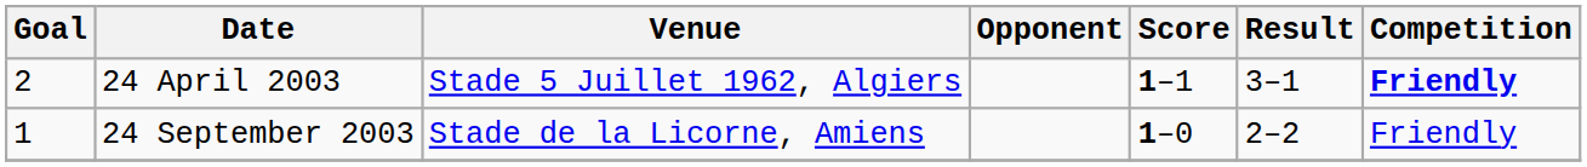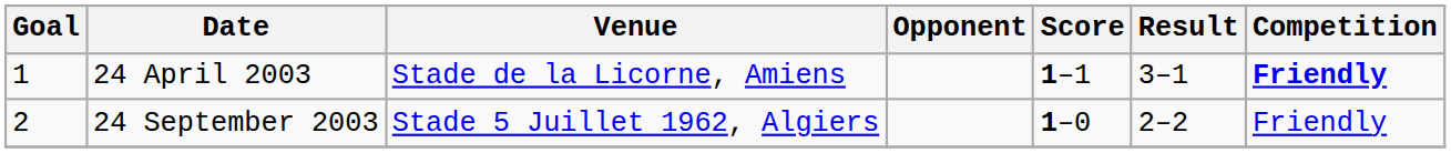 <table class="wikitable" style=font-size:90%>
 <tr>
 <th>Goal</th>
 <th>Date</th>
 <th>Venue</th>
 <th>Opponent</th>
 <th>Score</th>
 <th>Result</th>
 <th>Competition</th>
 </tr>
 <tr>
-<td>2</td>
+<td>1</td>
 <td>24 April 2003</td>
-<td><a href='#'>Stade 5 Juillet 1962</a>, <a href='#'>Algiers</a></td>
+<td><a href='#'>Stade de la Licorne</a>, <a href='#'>Amiens</a></td>
 <td></td>
 <td><strong>1</strong>–1</td>
 <td>3–1</td>
 <td><strong><a href='#'>Friendly</a></strong></td>
 </tr>
 <tr>
-<td>1</td>
+<td>2</td>
 <td>24 September 2003</td>
-<td><a href='#'>Stade de la Licorne</a>, <a href='#'>Amiens</a></td>
+<td><a href='#'>Stade 5 Juillet 1962</a>, <a href='#'>Algiers</a></td>
 <td></td>
 <td><strong>1</strong>–0</td>
 <td>2–2</td>
 <td><a href='#'>Friendly</a></td>
 </tr>
 <tr>
 </tr>
 </table>
